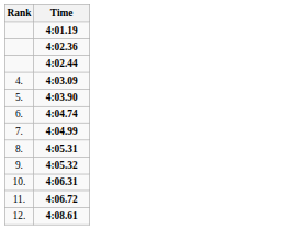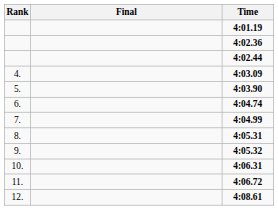 <table class="wikitable" style="border-collapse: collapse; font-size: 90%;">
 <tr>
 <th>Rank</th>
+<th style="width: 20em">Final</th>
 <th style="width: 5em">Time</th>
 </tr>
 <tr>
 <td align="center"></td>
+<td></td>
 <td align="center"><strong>4:01.19</strong></td>
 </tr>
 <tr>
 <td align="center"></td>
+<td></td>
 <td align="center"><strong>4:02.36</strong></td>
 </tr>
 <tr>
 <td align="center"></td>
+<td></td>
 <td align="center"><strong>4:02.44</strong></td>
 </tr>
 <tr>
 <td align="center">4.</td>
+<td></td>
 <td align="center"><strong>4:03.09</strong></td>
 </tr>
 <tr>
 <td align="center">5.</td>
+<td></td>
 <td align="center"><strong>4:03.90</strong></td>
 </tr>
 <tr>
 <td align="center">6.</td>
+<td></td>
 <td align="center"><strong>4:04.74</strong></td>
 </tr>
 <tr>
 <td align="center">7.</td>
+<td></td>
 <td align="center"><strong>4:04.99</strong></td>
 </tr>
 <tr>
 <td align="center">8.</td>
+<td></td>
 <td align="center"><strong>4:05.31</strong></td>
 </tr>
 <tr>
 <td align="center">9.</td>
+<td></td>
 <td align="center"><strong>4:05.32</strong></td>
 </tr>
 <tr>
 <td align="center">10.</td>
+<td></td>
 <td align="center"><strong>4:06.31</strong></td>
 </tr>
 <tr>
 <td align="center">11.</td>
+<td></td>
 <td align="center"><strong>4:06.72</strong></td>
 </tr>
 <tr>
 <td align="center">12.</td>
+<td></td>
 <td align="center"><strong>4:08.61</strong></td>
 </tr>
 </table>
